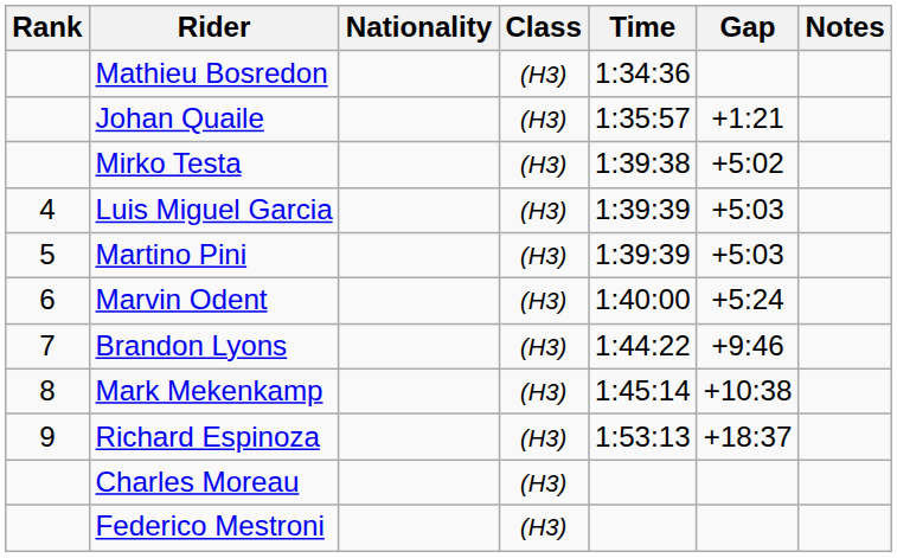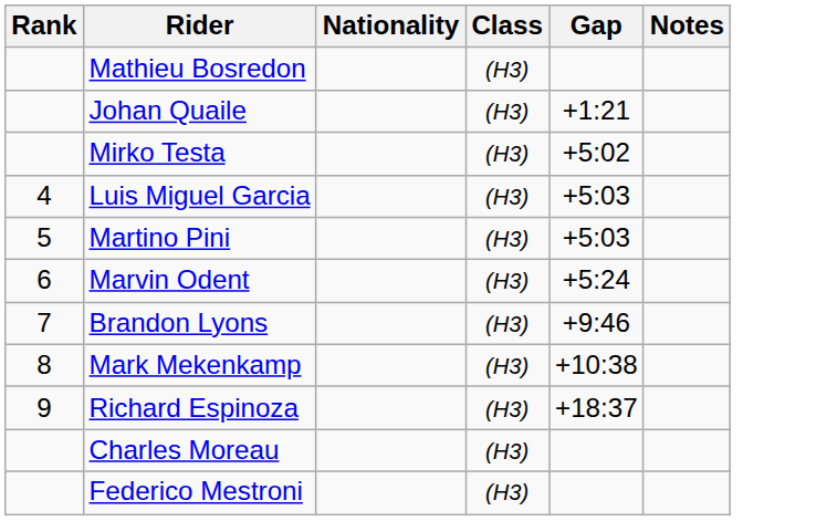 <table class="wikitable sortable" style="text-align:center">
 <tr>
 <th width="20">Rank</th>
 <th>Rider</th>
 <th>Nationality</th>
 <th>Class</th>
-<th>Time</th>
 <th>Gap</th>
 <th>Notes</th>
 </tr>
 <tr>
 <td></td>
 <td align="left"><a href='#'>Mathieu  Bosredon</a></td>
 <td align=left></td>
 <td><em><small>(H3)</small></em></td>
-<td>1:34:36</td>
 <td></td>
 <td></td>
 </tr>
 <tr>
 <td></td>
 <td align="left"><a href='#'>Johan  Quaile</a></td>
 <td align=left></td>
 <td><em><small>(H3)</small></em></td>
-<td>1:35:57</td>
 <td>+1:21</td>
 <td></td>
 </tr>
 <tr>
 <td></td>
 <td align="left"><a href='#'>Mirko  Testa</a></td>
 <td align=left></td>
 <td><em><small>(H3)</small></em></td>
-<td>1:39:38</td>
 <td>+5:02</td>
 <td></td>
 </tr>
 <tr>
 <td>4</td>
 <td align="left"><a href='#'>Luis Miguel  Garcia</a></td>
 <td align=left></td>
 <td><em><small>(H3)</small></em></td>
-<td>1:39:39</td>
 <td>+5:03</td>
 <td></td>
 </tr>
 <tr>
 <td>5</td>
 <td align="left"><a href='#'>Martino  Pini</a></td>
 <td align=left></td>
 <td><em><small>(H3)</small></em></td>
-<td>1:39:39</td>
 <td>+5:03</td>
 <td></td>
 </tr>
 <tr>
 <td>6</td>
 <td align="left"><a href='#'>Marvin  Odent</a></td>
 <td align=left></td>
 <td><em><small>(H3)</small></em></td>
-<td>1:40:00</td>
 <td>+5:24</td>
 <td></td>
 </tr>
 <tr>
 <td>7</td>
 <td align="left"><a href='#'>Brandon  Lyons</a></td>
 <td align=left></td>
 <td><em><small>(H3)</small></em></td>
-<td>1:44:22</td>
 <td>+9:46</td>
 <td></td>
 </tr>
 <tr>
 <td>8</td>
 <td align="left"><a href='#'>Mark  Mekenkamp</a></td>
 <td align=left></td>
 <td><em><small>(H3)</small></em></td>
-<td>1:45:14</td>
 <td>+10:38</td>
 <td></td>
 </tr>
 <tr>
 <td>9</td>
 <td align="left"><a href='#'>Richard  Espinoza</a></td>
 <td align=left></td>
 <td><em><small>(H3)</small></em></td>
-<td>1:53:13</td>
 <td>+18:37</td>
 <td></td>
 </tr>
 <tr>
 <td></td>
 <td align="left"><a href='#'>Charles  Moreau</a></td>
 <td align=left></td>
 <td><em><small>(H3)</small></em></td>
 <td></td>
 <td></td>
-<td></td>
 </tr>
 <tr>
 <td></td>
 <td align="left"><a href='#'>Federico  Mestroni</a></td>
 <td align=left></td>
 <td><em><small>(H3)</small></em></td>
 <td></td>
 <td></td>
-<td></td>
 </tr>
 </table>
